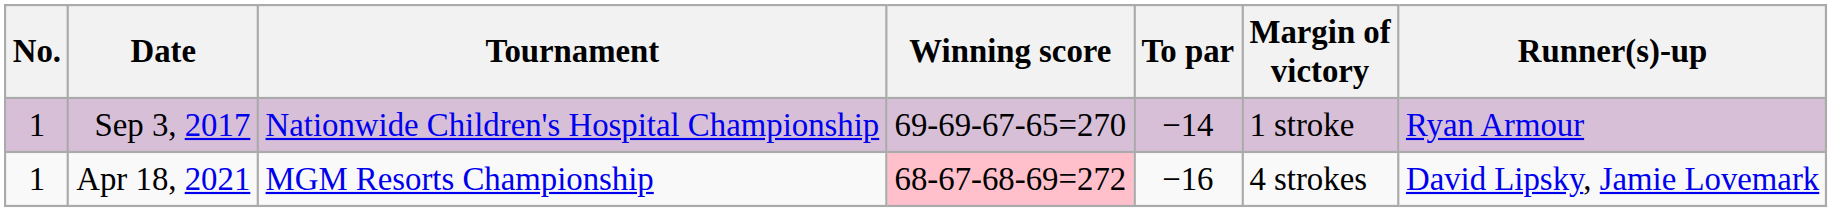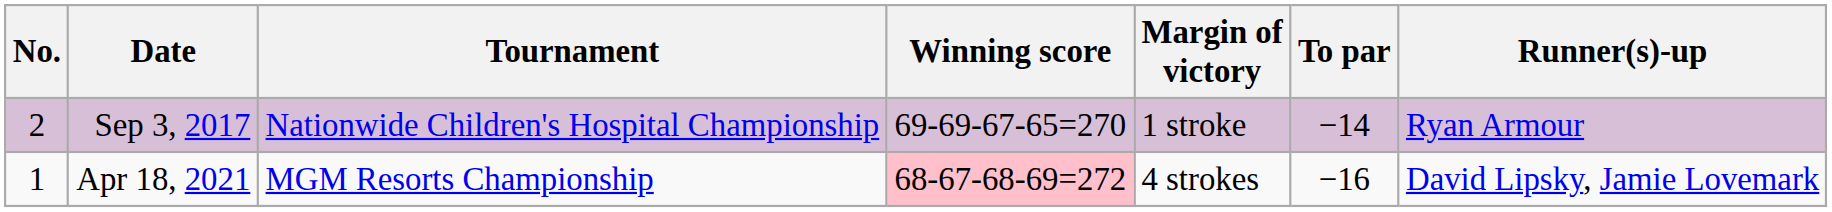 <table class="wikitable" style="font-size:95%;">
 <tr>
 <th>No.</th>
 <th>Date</th>
 <th>Tournament</th>
 <th>Winning score</th>
+<th>Margin of<br>victory</th>
 <th>To par</th>
-<th>Margin of<br>victory</th>
 <th>Runner(s)-up</th>
 </tr>
 <tr style="background:#D8BFD8;">
-<td align=center>1</td>
+<td align=center>2</td>
 <td align=right>Sep 3, <a href='#'>2017</a></td>
 <td><a href='#'>Nationwide Children's Hospital Championship</a></td>
 <td align=right>69-69-67-65=270</td>
+<td>1 stroke</td>
 <td align=center>−14</td>
-<td>1 stroke</td>
 <td> <a href='#'>Ryan Armour</a></td>
 </tr>
 <tr>
 <td align=center>1</td>
 <td align=right>Apr 18, <a href='#'>2021</a></td>
 <td><a href='#'>MGM Resorts Championship</a></td>
 <td align=right style="background: pink;">68-67-68-69=272</td>
+<td>4 strokes</td>
 <td align=center>−16</td>
-<td>4 strokes</td>
 <td> <a href='#'>David Lipsky</a>,  <a href='#'>Jamie Lovemark</a></td>
 </tr>
 </table>
